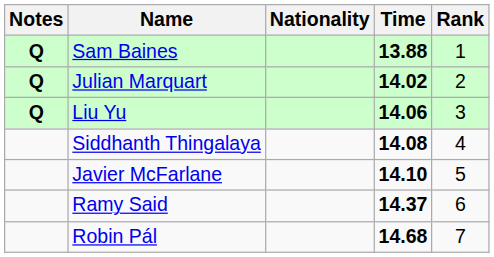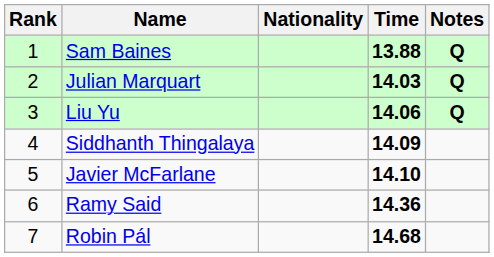 <table class="wikitable sortable" style="text-align:center">
 <tr>
-<th>Notes</th>
+<th>Rank</th>
 <th>Name</th>
 <th>Nationality</th>
 <th>Time</th>
-<th>Rank</th>
+<th>Notes</th>
 </tr>
 <tr bgcolor=ccffcc>
-<td><strong>Q</strong></td>
+<td>1</td>
 <td align=left><a href='#'>Sam Baines</a></td>
 <td align=left></td>
 <td><strong>13.88</strong></td>
-<td>1</td>
+<td><strong>Q</strong></td>
 </tr>
 <tr bgcolor=ccffcc>
-<td><strong>Q</strong></td>
+<td>2</td>
 <td align=left><a href='#'>Julian Marquart</a></td>
 <td align=left></td>
-<td><strong>14.02</strong></td>
-<td>2</td>
+<td><strong>14.03</strong></td>
+<td><strong>Q</strong></td>
 </tr>
 <tr bgcolor=ccffcc>
-<td><strong>Q</strong></td>
+<td>3</td>
 <td align=left><a href='#'>Liu Yu</a></td>
 <td align=left></td>
 <td><strong>14.06</strong></td>
-<td>3</td>
+<td><strong>Q</strong></td>
 </tr>
 <tr>
-<td></td>
+<td>4</td>
 <td align=left><a href='#'>Siddhanth Thingalaya</a></td>
 <td align=left></td>
-<td><strong>14.08</strong></td>
-<td>4</td>
+<td><strong>14.09</strong></td>
+<td></td>
 </tr>
 <tr>
-<td></td>
+<td>5</td>
 <td align=left><a href='#'>Javier McFarlane</a></td>
 <td align=left></td>
 <td><strong>14.10</strong></td>
-<td>5</td>
+<td></td>
 </tr>
 <tr>
-<td></td>
+<td>6</td>
 <td align=left><a href='#'>Ramy Said</a></td>
 <td align=left></td>
-<td><strong>14.37</strong></td>
-<td>6</td>
+<td><strong>14.36</strong></td>
+<td></td>
 </tr>
 <tr>
-<td></td>
+<td>7</td>
 <td align=left><a href='#'>Robin Pál</a></td>
 <td align=left></td>
 <td><strong>14.68</strong></td>
-<td>7</td>
+<td></td>
 </tr>
 </table>
